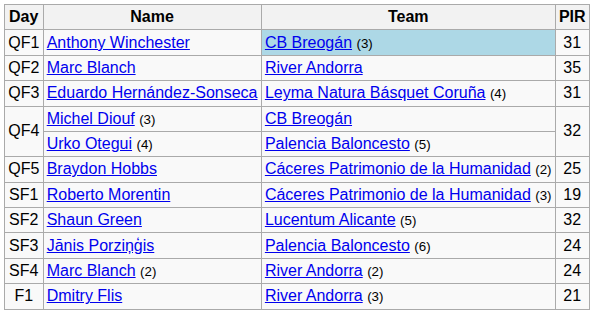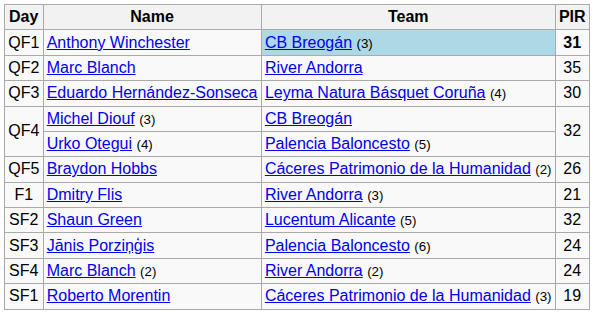 <table class="wikitable">
 <tr>
 <th>Day</th>
 <th>Name</th>
 <th>Team</th>
 <th>PIR</th>
 </tr>
 <tr>
 <td align="center">QF1</td>
 <td> <a href='#'>Anthony Winchester</a></td>
 <td style="background: lightblue;"><a href='#'>CB Breogán</a> <small>(3)</small></td>
-<td align="center">31</td>
+<td align="center"><strong>31</strong></td>
 </tr>
 <tr>
 <td align="center">QF2</td>
 <td> <a href='#'>Marc Blanch</a></td>
 <td><a href='#'>River Andorra</a></td>
 <td align="center">35</td>
 </tr>
 <tr>
 <td align="center">QF3</td>
 <td> <a href='#'>Eduardo Hernández-Sonseca</a></td>
 <td><a href='#'>Leyma Natura Básquet Coruña</a> <small>(4)</small></td>
-<td align="center">31</td>
+<td align="center">30</td>
 </tr>
 <tr>
 <td align="center" rowspan=2>QF4</td>
 <td> <a href='#'>Michel Diouf</a> <small>(3)</small></td>
 <td><a href='#'>CB Breogán</a></td>
 <td align="center" rowspan=2>32</td>
 </tr>
 <tr>
 <td> <a href='#'>Urko Otegui</a> <small>(4)</small></td>
 <td><a href='#'>Palencia Baloncesto</a> <small>(5)</small></td>
 </tr>
 <tr>
 <td align="center">QF5</td>
 <td> <a href='#'>Braydon Hobbs</a></td>
 <td><a href='#'>Cáceres Patrimonio de la Humanidad</a> <small>(2)</small></td>
-<td align="center">25</td>
+<td align="center">26</td>
 </tr>
 <tr>
-<td align="center">SF1</td>
-<td> <a href='#'>Roberto Morentin</a></td>
-<td><a href='#'>Cáceres Patrimonio de la Humanidad</a> <small>(3)</small></td>
-<td align="center">19</td>
+<td align="center">F1</td>
+<td> <a href='#'>Dmitry Flis</a></td>
+<td><a href='#'>River Andorra</a> <small>(3)</small></td>
+<td align="center">21</td>
 </tr>
 <tr>
 <td align="center">SF2</td>
 <td> <a href='#'>Shaun Green</a></td>
 <td><a href='#'>Lucentum Alicante</a> <small>(5)</small></td>
 <td align="center">32</td>
 </tr>
 <tr>
 <td align="center">SF3</td>
 <td> <a href='#'>Jānis Porziņģis</a></td>
 <td><a href='#'>Palencia Baloncesto</a> <small>(6)</small></td>
 <td align="center">24</td>
 </tr>
 <tr>
 <td align="center">SF4</td>
 <td> <a href='#'>Marc Blanch</a> <small>(2)</small></td>
 <td><a href='#'>River Andorra</a> <small>(2)</small></td>
 <td align="center">24</td>
 </tr>
 <tr>
-<td align="center">F1</td>
-<td> <a href='#'>Dmitry Flis</a></td>
-<td><a href='#'>River Andorra</a> <small>(3)</small></td>
-<td align="center">21</td>
+<td align="center">SF1</td>
+<td> <a href='#'>Roberto Morentin</a></td>
+<td><a href='#'>Cáceres Patrimonio de la Humanidad</a> <small>(3)</small></td>
+<td align="center">19</td>
 </tr>
 <tr>
 </tr>
 </table>
